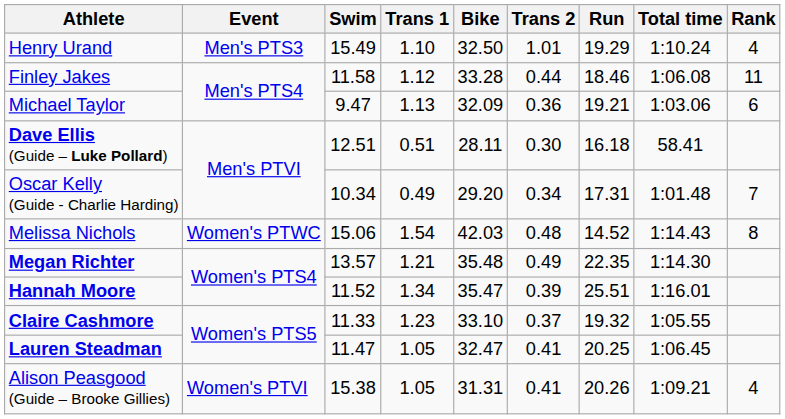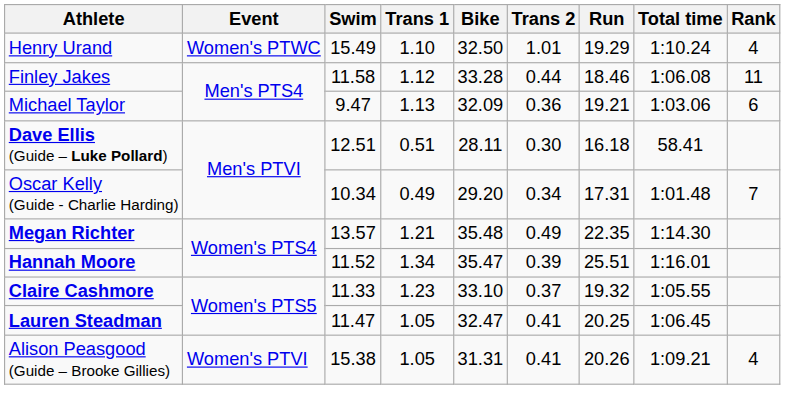 <table class="wikitable">
 <tr>
 <th>Athlete</th>
 <th>Event</th>
 <th>Swim</th>
 <th>Trans 1</th>
 <th>Bike</th>
 <th>Trans 2</th>
 <th>Run</th>
 <th>Total time</th>
 <th>Rank</th>
 </tr>
 <tr align=center>
 <td style="text-align:left"><a href='#'>Henry Urand</a></td>
-<td><a href='#'>Men's PTS3</a></td>
+<td><a href='#'>Women's PTWC</a></td>
 <td>15.49</td>
 <td>1.10</td>
 <td>32.50</td>
 <td>1.01</td>
 <td>19.29</td>
 <td>1:10.24</td>
 <td>4</td>
 </tr>
 <tr align=center>
 <td style="text-align:left"><a href='#'>Finley Jakes</a></td>
 <td rowspan="2"><a href='#'>Men's PTS4</a></td>
 <td>11.58</td>
 <td>1.12</td>
 <td>33.28</td>
 <td>0.44</td>
 <td>18.46</td>
 <td>1:06.08</td>
 <td>11</td>
 </tr>
 <tr align=center>
 <td style="text-align:left"><a href='#'>Michael Taylor</a></td>
 <td>9.47</td>
 <td>1.13</td>
 <td>32.09</td>
 <td>0.36</td>
 <td>19.21</td>
 <td>1:03.06</td>
 <td>6</td>
 </tr>
 <tr align=center>
 <td style="text-align:left"><strong><a href='#'>Dave Ellis</a></strong><br><small>(Guide – <strong>Luke Pollard</strong>)</small></td>
 <td rowspan="2"><a href='#'>Men's PTVI</a></td>
 <td>12.51</td>
 <td>0.51</td>
 <td>28.11</td>
 <td>0.30</td>
 <td>16.18</td>
 <td>58.41</td>
 <td></td>
 </tr>
 <tr align=center>
 <td style="text-align:left"><a href='#'>Oscar Kelly</a><br><small>(Guide - Charlie Harding)</small></td>
 <td>10.34</td>
 <td>0.49</td>
 <td>29.20</td>
 <td>0.34</td>
 <td>17.31</td>
 <td>1:01.48</td>
 <td>7</td>
-</tr>
-<tr align=center>
-<td align=left><a href='#'>Melissa Nichols</a></td>
-<td><a href='#'>Women's PTWC</a></td>
-<td>15.06</td>
-<td>1.54</td>
-<td>42.03</td>
-<td>0.48</td>
-<td>14.52</td>
-<td>1:14.43</td>
-<td>8</td>
 </tr>
 <tr align=center>
 <td style="text-align:left"><strong><a href='#'>Megan Richter</a></strong></td>
 <td rowspan="2"><a href='#'>Women's PTS4</a></td>
 <td>13.57</td>
 <td>1.21</td>
 <td>35.48</td>
 <td>0.49</td>
 <td>22.35</td>
 <td>1:14.30</td>
 <td></td>
 </tr>
 <tr align=center>
 <td style="text-align:left"><strong><a href='#'>Hannah Moore</a></strong></td>
 <td>11.52</td>
 <td>1.34</td>
 <td>35.47</td>
 <td>0.39</td>
 <td>25.51</td>
 <td>1:16.01</td>
 <td></td>
 </tr>
 <tr align=center>
 <td style="text-align:left"><strong><a href='#'>Claire Cashmore</a></strong></td>
 <td rowspan="2"><a href='#'>Women's PTS5</a></td>
 <td>11.33</td>
 <td>1.23</td>
 <td>33.10</td>
 <td>0.37</td>
 <td>19.32</td>
 <td>1:05.55</td>
 <td></td>
 </tr>
 <tr align=center>
 <td style="text-align:left"><strong><a href='#'>Lauren Steadman</a></strong></td>
 <td>11.47</td>
 <td>1.05</td>
 <td>32.47</td>
 <td>0.41</td>
 <td>20.25</td>
 <td>1:06.45</td>
 <td></td>
 </tr>
 <tr style="text-align:center">
 <td style="text-align:left"><a href='#'>Alison Peasgood</a><br><small>(Guide – Brooke Gillies)</small></td>
 <td style="text-align:left"><a href='#'>Women's PTVI</a></td>
 <td>15.38</td>
 <td>1.05</td>
 <td>31.31</td>
 <td>0.41</td>
 <td>20.26</td>
 <td>1:09.21</td>
 <td>4</td>
 </tr>
 </table>
